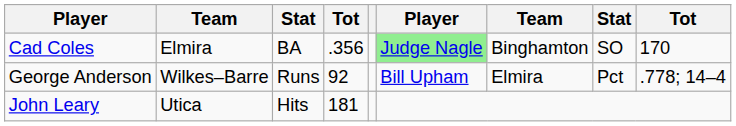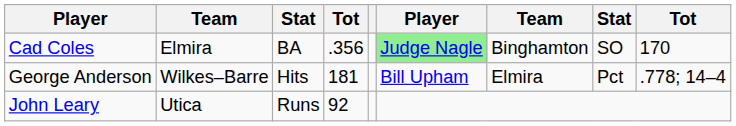 <table class="wikitable">
 <tr>
 <th>Player</th>
 <th>Team</th>
 <th>Stat</th>
 <th>Tot</th>
 <th></th>
 <th>Player</th>
 <th>Team</th>
 <th>Stat</th>
 <th>Tot</th>
 </tr>
 <tr>
 <td><a href='#'>Cad Coles</a></td>
 <td>Elmira</td>
 <td>BA</td>
 <td>.356</td>
 <td></td>
 <td style="background: lightgreen;"><a href='#'>Judge Nagle</a></td>
 <td>Binghamton</td>
 <td>SO</td>
 <td>170</td>
 </tr>
 <tr>
 <td>George Anderson</td>
 <td>Wilkes–Barre</td>
-<td>Runs</td>
-<td>92</td>
+<td>Hits</td>
+<td>181</td>
 <td></td>
 <td><a href='#'>Bill Upham</a></td>
 <td>Elmira</td>
 <td>Pct</td>
 <td>.778; 14–4</td>
 </tr>
 <tr>
 <td><a href='#'>John Leary</a></td>
 <td>Utica</td>
-<td>Hits</td>
-<td>181</td>
+<td>Runs</td>
+<td>92</td>
 <td></td>
 </tr>
 </table>
